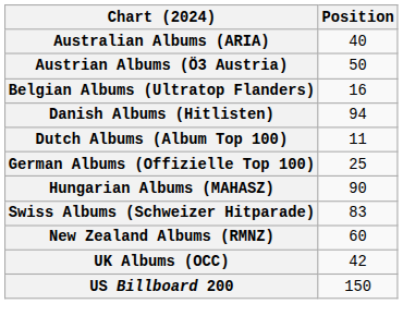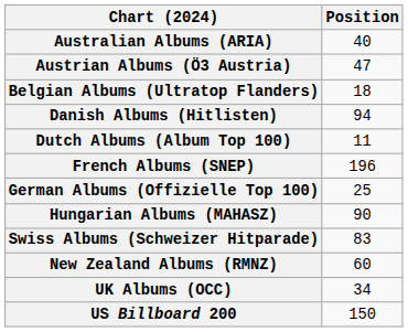 <table class="wikitable sortable plainrowheaders" style="text-align:center">
 <tr>
 <th scope="col">Chart (2024)</th>
 <th scope="col">Position</th>
 </tr>
 <tr>
 <th scope="row">Australian Albums (ARIA)</th>
 <td>40</td>
 </tr>
 <tr>
 <th scope="row">Austrian Albums (Ö3 Austria)</th>
-<td>50</td>
+<td>47</td>
 </tr>
 <tr>
 <th scope="row">Belgian Albums (Ultratop Flanders)</th>
-<td>16</td>
+<td>18</td>
 </tr>
 <tr>
 <th scope="row">Danish Albums (Hitlisten)</th>
 <td>94</td>
 </tr>
 <tr>
 <th scope="row">Dutch Albums (Album Top 100)</th>
 <td>11</td>
+</tr>
+<tr>
+<th scope="row">French Albums (SNEP)</th>
+<td>196</td>
 </tr>
 <tr>
 <th scope="row">German Albums (Offizielle Top 100)</th>
 <td>25</td>
 </tr>
 <tr>
 <th scope="row">Hungarian Albums (MAHASZ)</th>
 <td>90</td>
 </tr>
 <tr>
 <th scope="row">Swiss Albums (Schweizer Hitparade)</th>
 <td>83</td>
 </tr>
 <tr>
 <th scope="row">New Zealand Albums (RMNZ)</th>
 <td>60</td>
 </tr>
 <tr>
 <th scope="row">UK Albums (OCC)</th>
-<td>42</td>
+<td>34</td>
 </tr>
 <tr>
 <th scope="row">US <em>Billboard</em> 200</th>
 <td>150</td>
 </tr>
 </table>
